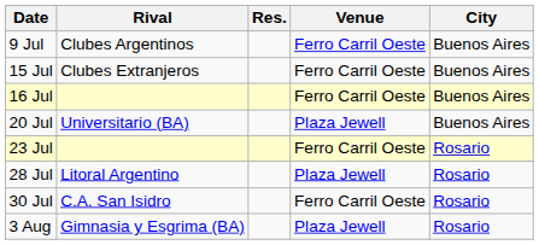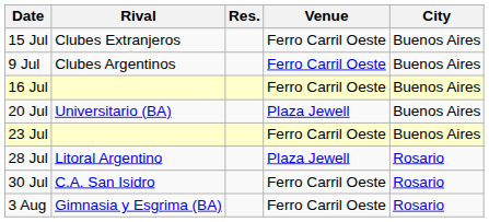 <table class=wikitable>
 <tr>
 <th>Date</th>
 <th>Rival</th>
 <th>Res.</th>
 <th>Venue</th>
 <th>City</th>
 </tr>
 <tr>
+<td>15 Jul</td>
+<td>Clubes Extranjeros</td>
+<td></td>
+<td>Ferro Carril Oeste</td>
+<td>Buenos Aires</td>
+</tr>
+<tr>
 <td>9 Jul</td>
 <td>Clubes Argentinos</td>
 <td></td>
 <td><a href='#'>Ferro Carril Oeste</a></td>
-<td>Buenos Aires</td>
-</tr>
-<tr>
-<td>15 Jul</td>
-<td>Clubes Extranjeros</td>
-<td></td>
-<td>Ferro Carril Oeste</td>
 <td>Buenos Aires</td>
 </tr>
 <tr bgcolor= #ffffcc>
 <td>16 Jul</td>
 <td></td>
 <td></td>
 <td>Ferro Carril Oeste</td>
 <td>Buenos Aires</td>
 </tr>
 <tr>
 <td>20 Jul</td>
 <td><a href='#'>Universitario (BA)</a></td>
 <td></td>
 <td><a href='#'>Plaza Jewell</a></td>
 <td>Buenos Aires</td>
 </tr>
 <tr bgcolor= #ffffcc>
 <td>23 Jul</td>
 <td></td>
 <td></td>
 <td>Ferro Carril Oeste</td>
-<td><a href='#'>Rosario</a></td>
+<td>Buenos Aires</td>
 </tr>
 <tr>
 <td>28 Jul</td>
 <td><a href='#'>Litoral Argentino</a></td>
 <td></td>
 <td><a href='#'>Plaza Jewell</a></td>
 <td><a href='#'>Rosario</a></td>
 </tr>
 <tr>
 <td>30 Jul</td>
 <td><a href='#'>C.A. San Isidro</a></td>
 <td></td>
 <td>Ferro Carril Oeste</td>
 <td><a href='#'>Rosario</a></td>
 </tr>
 <tr>
 <td>3 Aug</td>
 <td><a href='#'>Gimnasia y Esgrima (BA)</a></td>
 <td></td>
-<td><a href='#'>Plaza Jewell</a></td>
+<td>Ferro Carril Oeste</td>
 <td><a href='#'>Rosario</a></td>
 </tr>
 </table>
